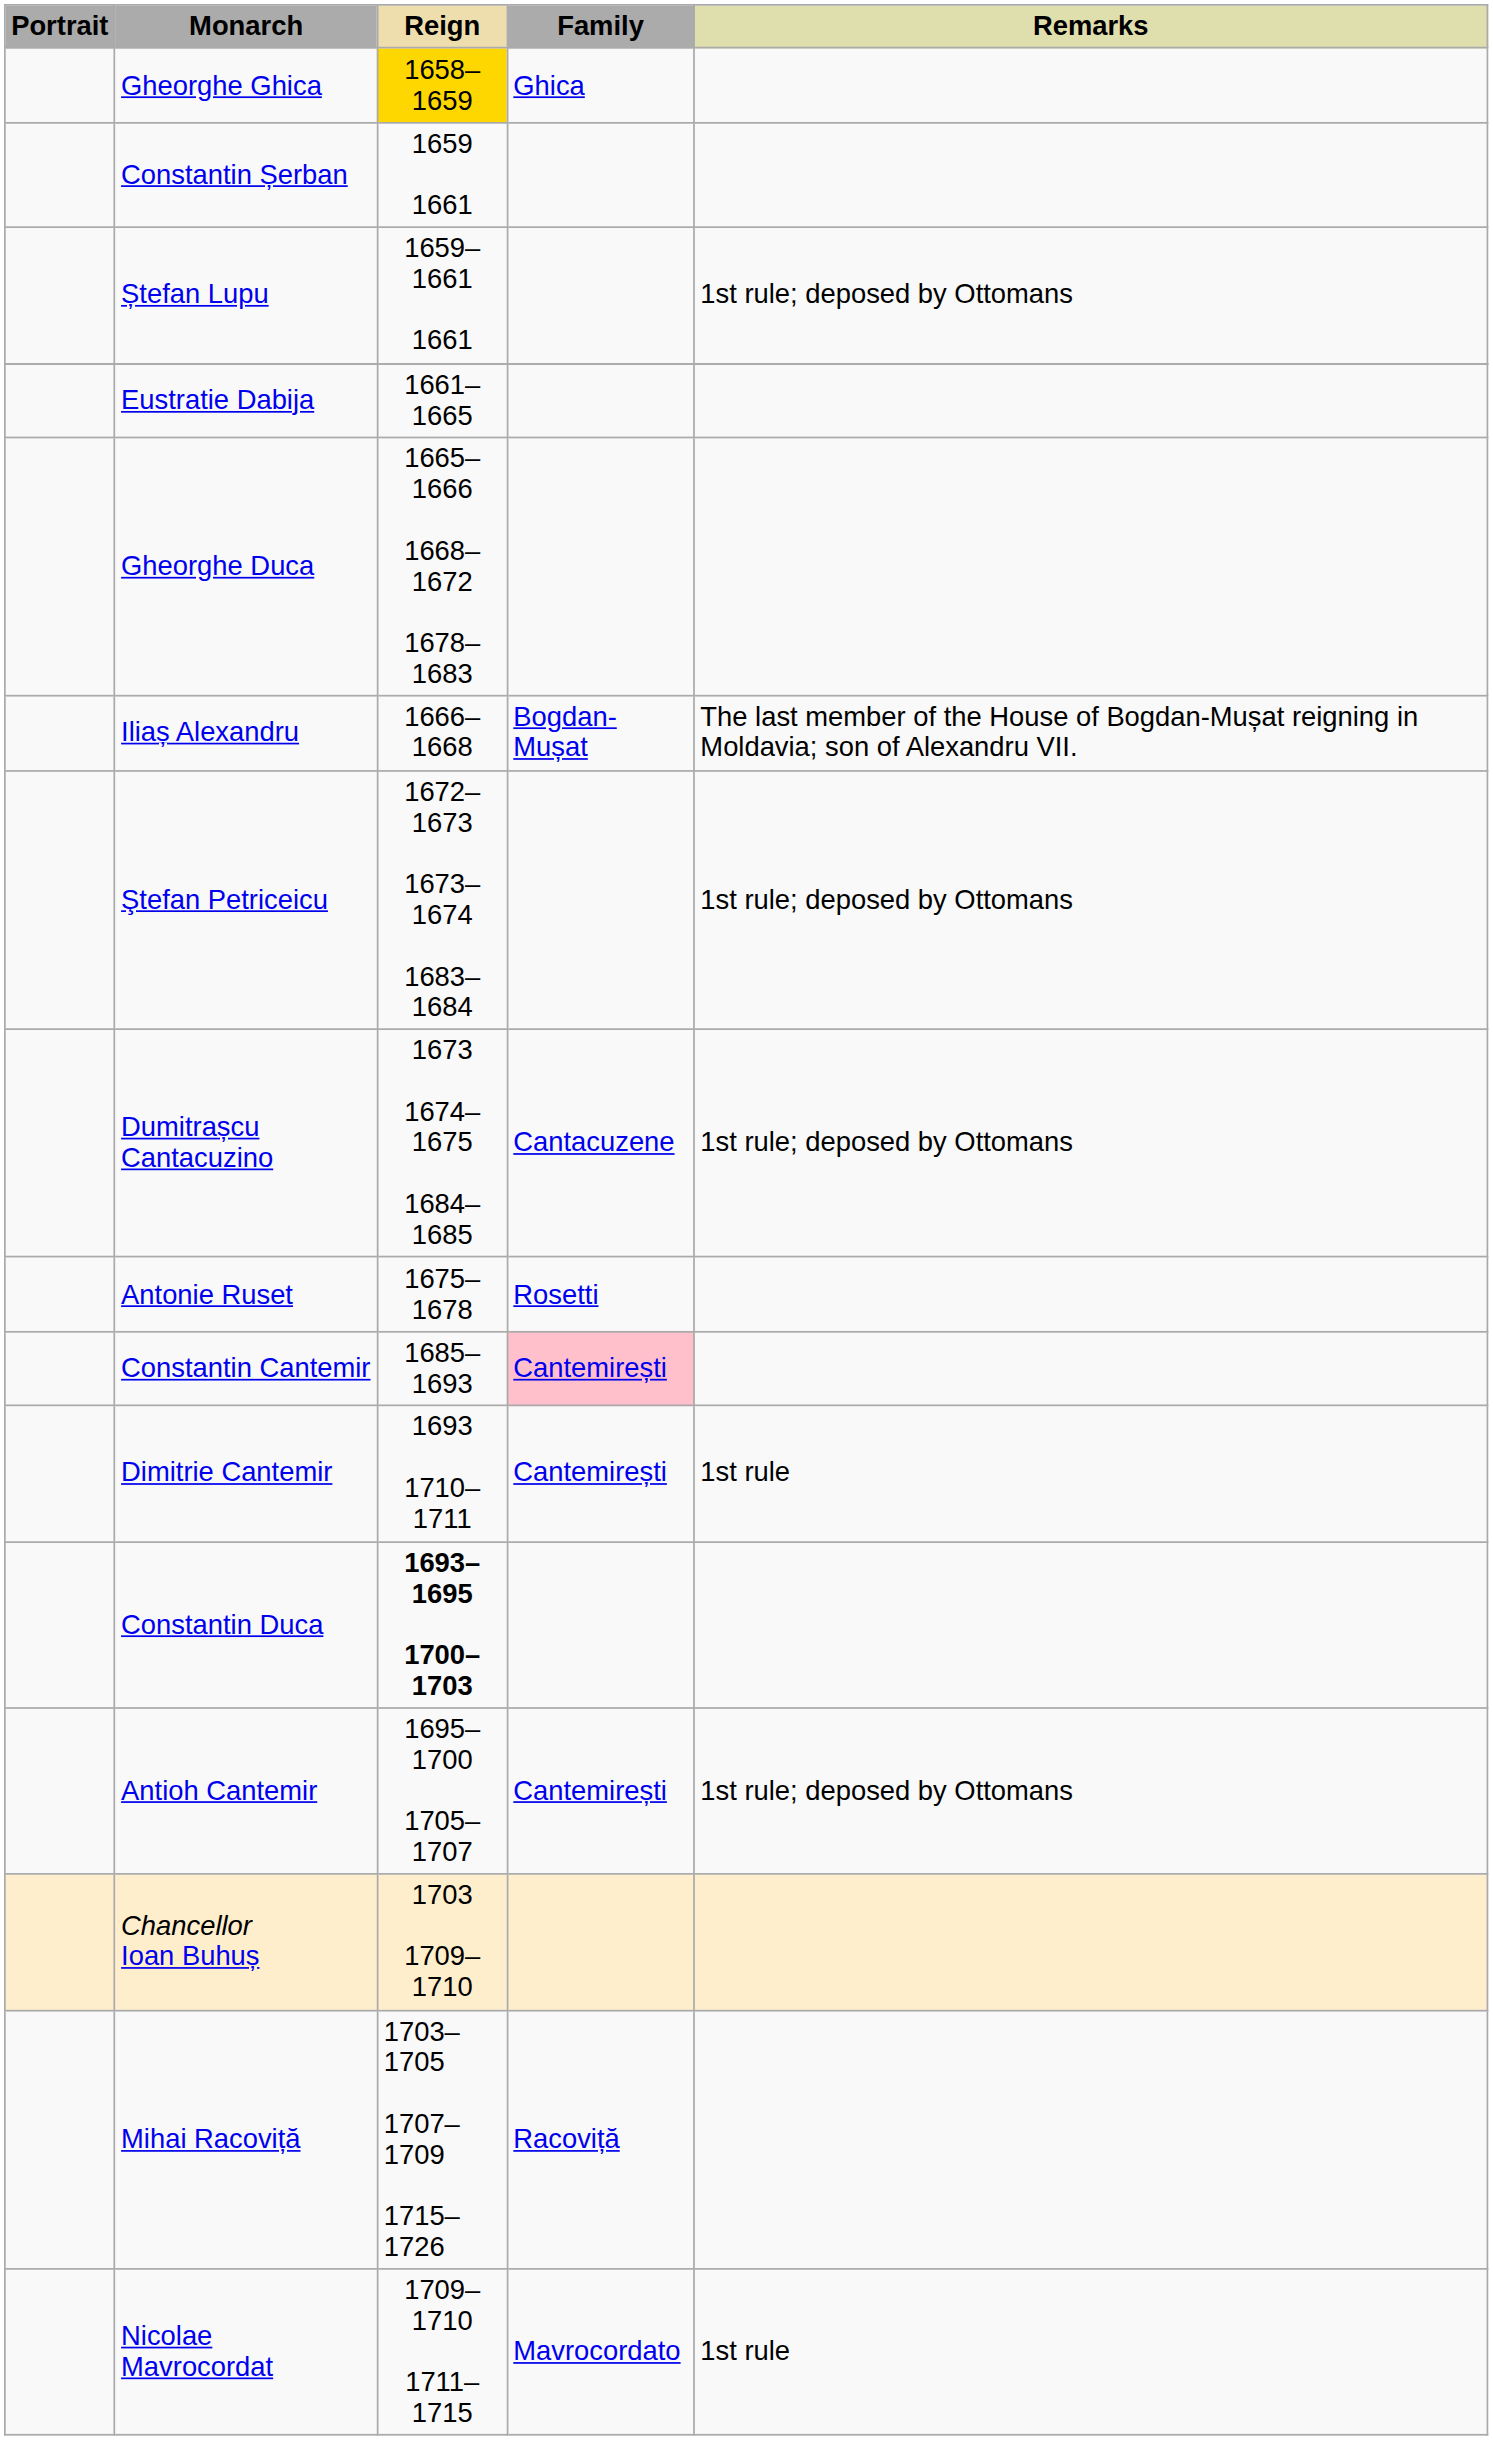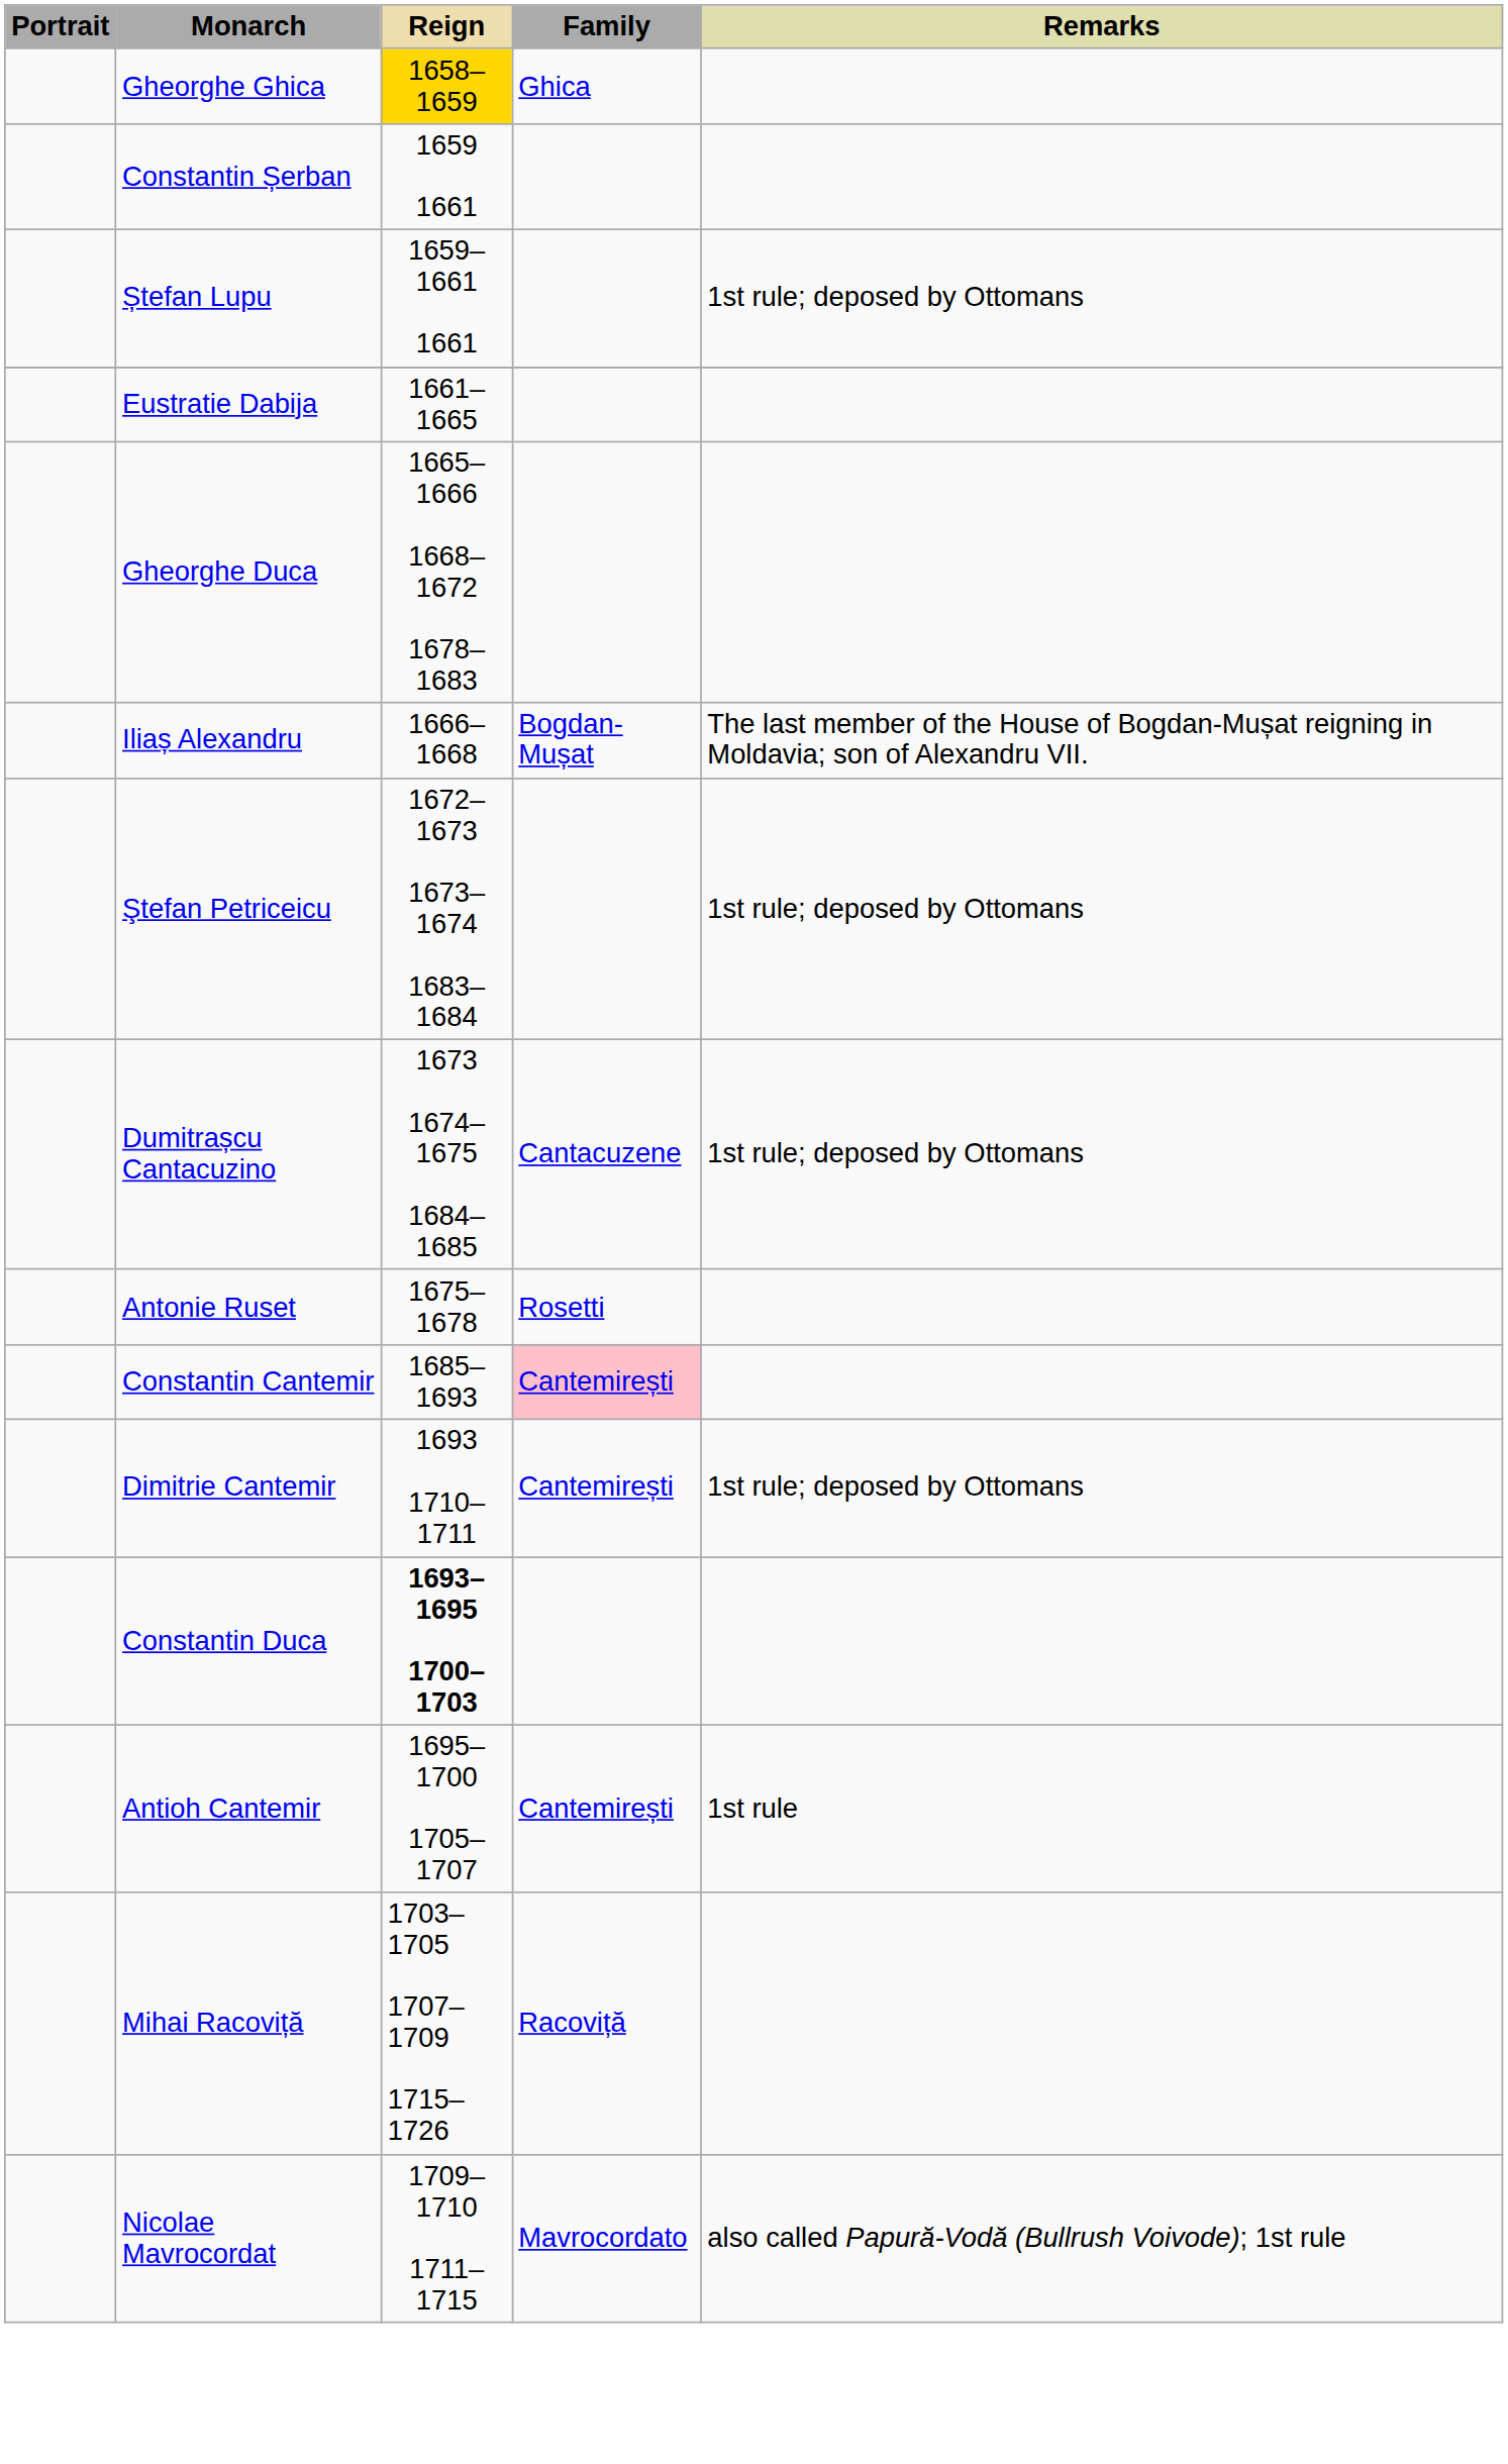 <table class="wikitable sortable">
 <tr>
 <th style=background:#ababab;>Portrait</th>
 <th style=background:#ababab;>Monarch</th>
 <th style=background:#efdead;>Reign</th>
 <th style=background:#ababab;>Family</th>
 <th style=background:#dfdead;>Remarks</th>
 </tr>
 <tr>
 <td></td>
 <td><a href='#'>Gheorghe Ghica</a></td>
 <td align="center" style="background: gold;">1658–1659</td>
 <td><a href='#'>Ghica</a></td>
 <td></td>
 </tr>
 <tr>
 <td></td>
 <td><a href='#'>Constantin Șerban</a></td>
 <td align="center">1659<br><br>1661</td>
 <td></td>
 <td></td>
 </tr>
 <tr>
 <td></td>
 <td><a href='#'>Ștefan Lupu</a></td>
 <td align="center">1659–1661<br><br>1661</td>
 <td></td>
 <td>1st rule; deposed by Ottomans</td>
 </tr>
 <tr>
 </tr>
 <tr>
 <td></td>
 <td><a href='#'>Eustratie Dabija</a></td>
 <td align="center">1661–1665</td>
 <td></td>
 <td></td>
 </tr>
 <tr>
 <td></td>
 <td><a href='#'>Gheorghe Duca</a></td>
 <td align="center">1665–1666<br><br>1668–1672<br><br>1678–1683</td>
 <td></td>
 <td></td>
 </tr>
 <tr>
 <td></td>
 <td><a href='#'>Iliaș Alexandru</a></td>
 <td align="center">1666–1668</td>
 <td><a href='#'>Bogdan-Mușat</a></td>
 <td>The last member of the House of Bogdan-Mușat reigning in Moldavia; son of Alexandru VII.</td>
 </tr>
 <tr>
 <td></td>
 <td><a href='#'>Ştefan Petriceicu</a></td>
 <td align="center">1672–1673<br><br>1673–1674<br><br>1683–1684</td>
 <td></td>
 <td>1st rule; deposed by Ottomans</td>
 </tr>
 <tr>
 <td></td>
 <td><a href='#'>Dumitrașcu Cantacuzino</a></td>
 <td align="center">1673<br><br>1674–1675<br><br>1684–1685</td>
 <td><a href='#'>Cantacuzene</a></td>
 <td>1st rule; deposed by Ottomans</td>
 </tr>
 <tr>
 <td></td>
 <td><a href='#'>Antonie Ruset</a></td>
 <td align="center">1675–1678</td>
 <td><a href='#'>Rosetti</a></td>
 <td></td>
 </tr>
 <tr>
 <td></td>
 <td><a href='#'>Constantin Cantemir</a></td>
 <td align="center">1685–1693</td>
 <td style="background: pink;"><a href='#'>Cantemirești</a></td>
 <td></td>
 </tr>
 <tr>
 <td></td>
 <td><a href='#'>Dimitrie Cantemir</a></td>
 <td align="center">1693<br><br>1710–1711</td>
 <td><a href='#'>Cantemirești</a></td>
-<td>1st rule</td>
+<td>1st rule; deposed by Ottomans</td>
 </tr>
 <tr>
 <td></td>
 <td><a href='#'>Constantin Duca</a></td>
 <td align="center"><strong>1693–1695<br><br>1700–1703</strong></td>
 <td></td>
 <td></td>
 </tr>
 <tr>
 <td></td>
 <td><a href='#'>Antioh Cantemir</a></td>
 <td align="center">1695–1700<br><br>1705–1707</td>
 <td><a href='#'>Cantemirești</a></td>
-<td>1st rule; deposed by Ottomans</td>
-</tr>
-<tr bgcolor=#FFEECC>
-<td></td>
-<td><em>Chancellor</em><br><a href='#'>Ioan Buhuș</a></td>
-<td align="center">1703<br><br>1709–1710</td>
-<td></td>
-<td></td>
+<td>1st rule</td>
 </tr>
 <tr>
 <td></td>
 <td><a href='#'>Mihai Racoviță</a></td>
 <td>1703–1705<br><br>1707–1709<br><br>1715–1726</td>
 <td><a href='#'>Racoviță</a></td>
 <td></td>
 </tr>
 <tr>
 <td></td>
 <td><a href='#'>Nicolae Mavrocordat</a></td>
 <td align="center">1709–1710<br><br>1711–1715</td>
 <td><a href='#'>Mavrocordato</a></td>
-<td>1st rule</td>
+<td>also called <em>Papură-Vodă (Bullrush Voivode)</em>; 1st rule</td>
 </tr>
 </table>
